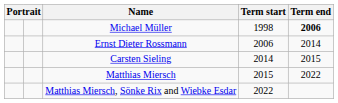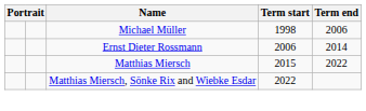 <table class=wikitable style="text-align:center">
 <tr>
 <th colspan=2>Portrait</th>
 <th>Name</th>
 <th>Term start</th>
 <th>Term end</th>
 </tr>
 <tr>
 <td bgcolor=></td>
 <td></td>
 <td><a href='#'>Michael Müller</a><br></td>
 <td>1998</td>
-<td><strong>2006</strong></td>
+<td>2006</td>
 </tr>
 <tr>
 <td bgcolor=></td>
 <td></td>
 <td><a href='#'>Ernst Dieter Rossmann</a><br></td>
 <td>2006</td>
 <td>2014</td>
-</tr>
-<tr>
-<td bgcolor=></td>
-<td></td>
-<td><a href='#'>Carsten Sieling</a><br></td>
-<td>2014</td>
-<td>2015</td>
 </tr>
 <tr>
 <td bgcolor=></td>
 <td></td>
 <td><a href='#'>Matthias Miersch</a><br></td>
 <td>2015</td>
 <td>2022</td>
 </tr>
 <tr>
 <td></td>
 <td></td>
 <td><a href='#'>Matthias Miersch</a>, <a href='#'>Sönke Rix</a> and <a href='#'>Wiebke Esdar</a></td>
 <td>2022</td>
 <td></td>
 </tr>
 </table>
